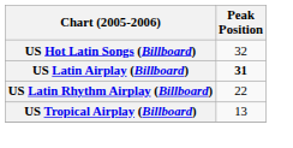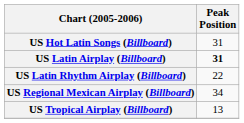 <table class="wikitable plainrowheaders" style="text-align:center;">
 <tr>
 <th scope="col">Chart (2005-2006)</th>
 <th scope="col">Peak <br> Position</th>
 </tr>
 <tr>
 <th scope="row">US <a href='#'>Hot Latin Songs</a> (<em><a href='#'>Billboard</a></em>)</th>
-<td style="text-align:center;">32</td>
+<td style="text-align:center;">31</td>
 </tr>
 <tr>
 <th scope="row">US <a href='#'>Latin Airplay</a> (<em><a href='#'>Billboard</a></em>)</th>
 <td style="text-align:center;"><strong>31</strong></td>
 </tr>
 <tr>
 <th scope="row">US <a href='#'>Latin Rhythm Airplay</a> (<em><a href='#'>Billboard</a></em>)</th>
 <td style="text-align:center;">22</td>
 </tr>
 <tr>
+<th scope="row">US <a href='#'>Regional Mexican Airplay</a> (<em><a href='#'>Billboard</a></em>)</th>
+<td style="text-align:center;">34</td>
+</tr>
+<tr>
 <th scope="row">US <a href='#'>Tropical Airplay</a> (<em><a href='#'>Billboard</a></em>)</th>
 <td style="text-align:center;">13</td>
 </tr>
 <tr>
 </tr>
 </table>
